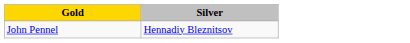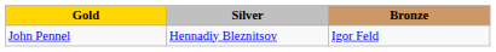 <table class="wikitable" style="text-align:left">
 <tr align="center">
 <td width=200 bgcolor=gold><strong>Gold</strong></td>
 <td width=200 bgcolor=silver><strong>Silver</strong></td>
+<td width=200 bgcolor=CC9966><strong>Bronze</strong></td>
 </tr>
 <tr>
 <td><a href='#'>John Pennel</a><br><em></em></td>
 <td><a href='#'>Hennadiy Bleznitsov</a><br><em></em></td>
+<td><a href='#'>Igor Feld</a><br><em></em></td>
 </tr>
 </table>
